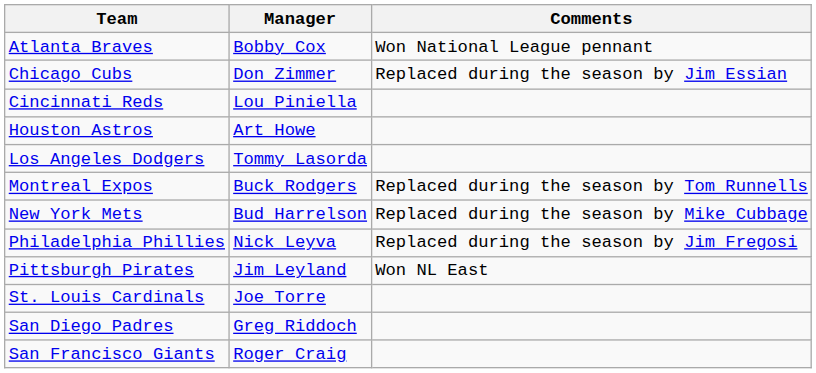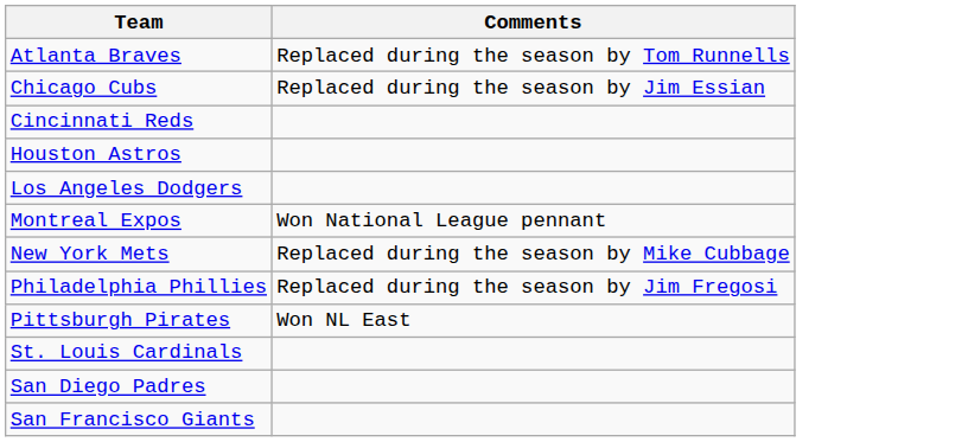 <table class="wikitable">
 <tr>
 <th>Team</th>
-<th>Manager</th>
 <th>Comments</th>
 </tr>
 <tr>
 <td><a href='#'>Atlanta Braves</a></td>
-<td><a href='#'>Bobby Cox</a></td>
-<td>Won National League pennant</td>
+<td>Replaced during the season by <a href='#'>Tom Runnells</a></td>
 </tr>
 <tr>
 <td><a href='#'>Chicago Cubs</a></td>
-<td><a href='#'>Don Zimmer</a></td>
 <td>Replaced during the season by <a href='#'>Jim Essian</a></td>
 </tr>
 <tr>
 <td><a href='#'>Cincinnati Reds</a></td>
-<td><a href='#'>Lou Piniella</a></td>
 <td></td>
 </tr>
 <tr>
 <td><a href='#'>Houston Astros</a></td>
-<td><a href='#'>Art Howe</a></td>
 <td></td>
 </tr>
 <tr>
 <td><a href='#'>Los Angeles Dodgers</a></td>
-<td><a href='#'>Tommy Lasorda</a></td>
 <td></td>
 </tr>
 <tr>
 <td><a href='#'>Montreal Expos</a></td>
-<td><a href='#'>Buck Rodgers</a></td>
-<td>Replaced during the season by <a href='#'>Tom Runnells</a></td>
+<td>Won National League pennant</td>
 </tr>
 <tr>
 <td><a href='#'>New York Mets</a></td>
-<td><a href='#'>Bud Harrelson</a></td>
 <td>Replaced during the season by <a href='#'>Mike Cubbage</a></td>
 </tr>
 <tr>
 <td><a href='#'>Philadelphia Phillies</a></td>
-<td><a href='#'>Nick Leyva</a></td>
 <td>Replaced during the season by <a href='#'>Jim Fregosi</a></td>
 </tr>
 <tr>
 <td><a href='#'>Pittsburgh Pirates</a></td>
-<td><a href='#'>Jim Leyland</a></td>
 <td>Won NL East</td>
 </tr>
 <tr>
 <td><a href='#'>St. Louis Cardinals</a></td>
-<td><a href='#'>Joe Torre</a></td>
 <td></td>
 </tr>
 <tr>
 <td><a href='#'>San Diego Padres</a></td>
-<td><a href='#'>Greg Riddoch</a></td>
 <td></td>
 </tr>
 <tr>
 <td><a href='#'>San Francisco Giants</a></td>
-<td><a href='#'>Roger Craig</a></td>
 <td></td>
 </tr>
 </table>
